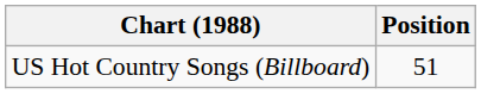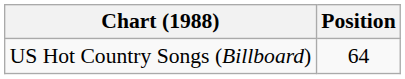 <table class="wikitable">
 <tr>
 <th>Chart (1988)</th>
 <th>Position</th>
 </tr>
 <tr>
 <td>US Hot Country Songs (<em>Billboard</em>)</td>
-<td align="center">51</td>
+<td align="center">64</td>
 </tr>
 </table>
